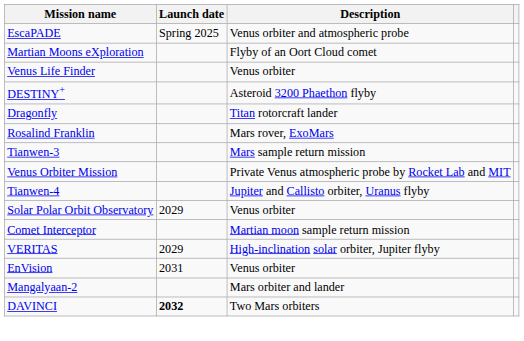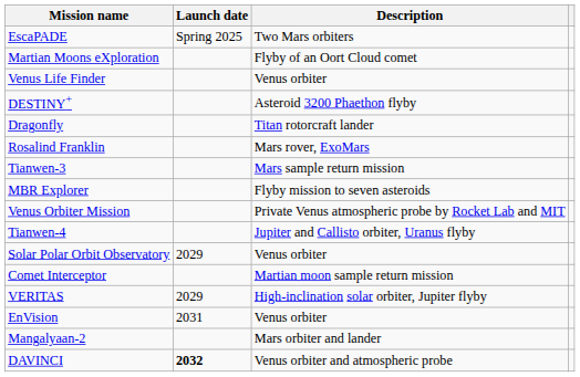 <table class="wikitable sortable">
 <tr>
 <th>Mission name</th>
 <th>Launch date</th>
 <th>Description</th>
 <th></th>
 </tr>
 <tr>
 <td> <a href='#'>EscaPADE</a></td>
 <td>Spring 2025</td>
-<td>Venus orbiter and atmospheric probe</td>
+<td>Two Mars orbiters</td>
 <td></td>
 </tr>
 <tr>
 <td> <a href='#'>Martian Moons eXploration</a></td>
 <td></td>
 <td>Flyby of an Oort Cloud comet</td>
 <td></td>
 </tr>
 <tr>
 <td> <a href='#'>Venus Life Finder</a></td>
 <td></td>
 <td>Venus orbiter</td>
 <td></td>
 </tr>
 <tr>
 <td> <a href='#'>DESTINY<sup>+</sup></a></td>
 <td></td>
 <td>Asteroid <a href='#'>3200 Phaethon</a> flyby</td>
 <td></td>
 </tr>
 <tr>
 <td> <a href='#'>Dragonfly</a></td>
 <td></td>
 <td><a href='#'>Titan</a> rotorcraft lander</td>
 <td></td>
 </tr>
 <tr>
 <td> <a href='#'>Rosalind Franklin</a></td>
 <td></td>
 <td>Mars rover, <a href='#'>ExoMars</a></td>
 <td></td>
 </tr>
 <tr>
 <td> <a href='#'>Tianwen-3</a></td>
 <td></td>
 <td><a href='#'>Mars</a> sample return mission</td>
+<td></td>
+</tr>
+<tr>
+<td> <a href='#'>MBR Explorer</a></td>
+<td></td>
+<td>Flyby mission to seven asteroids</td>
 <td></td>
 </tr>
 <tr>
 <td> <a href='#'>Venus Orbiter Mission</a></td>
 <td></td>
 <td>Private Venus atmospheric probe by <a href='#'>Rocket Lab</a> and <a href='#'>MIT</a></td>
 <td></td>
 </tr>
 <tr>
 <td> <a href='#'>Tianwen-4</a></td>
 <td></td>
 <td><a href='#'>Jupiter</a> and <a href='#'>Callisto</a> orbiter, <a href='#'>Uranus</a> flyby</td>
 <td></td>
 </tr>
 <tr>
 <td> <a href='#'>Solar Polar Orbit Observatory</a></td>
 <td>2029</td>
 <td>Venus orbiter</td>
 <td></td>
 </tr>
 <tr>
 <td> <a href='#'>Comet Interceptor</a></td>
 <td></td>
 <td><a href='#'>Martian moon</a> sample return mission</td>
 <td></td>
 </tr>
 <tr>
 <td> <a href='#'>VERITAS</a></td>
 <td>2029</td>
 <td><a href='#'>High-inclination</a> <a href='#'>solar</a> orbiter, Jupiter flyby</td>
 <td></td>
 </tr>
 <tr>
 <td> <a href='#'>EnVision</a></td>
 <td>2031</td>
 <td>Venus orbiter</td>
 <td></td>
 </tr>
 <tr>
 <td> <a href='#'>Mangalyaan-2</a></td>
 <td></td>
 <td>Mars orbiter and lander</td>
 <td></td>
 </tr>
 <tr>
 <td> <a href='#'>DAVINCI</a></td>
 <td><strong>2032</strong></td>
-<td>Two Mars orbiters</td>
+<td>Venus orbiter and atmospheric probe</td>
 <td></td>
 </tr>
 </table>
